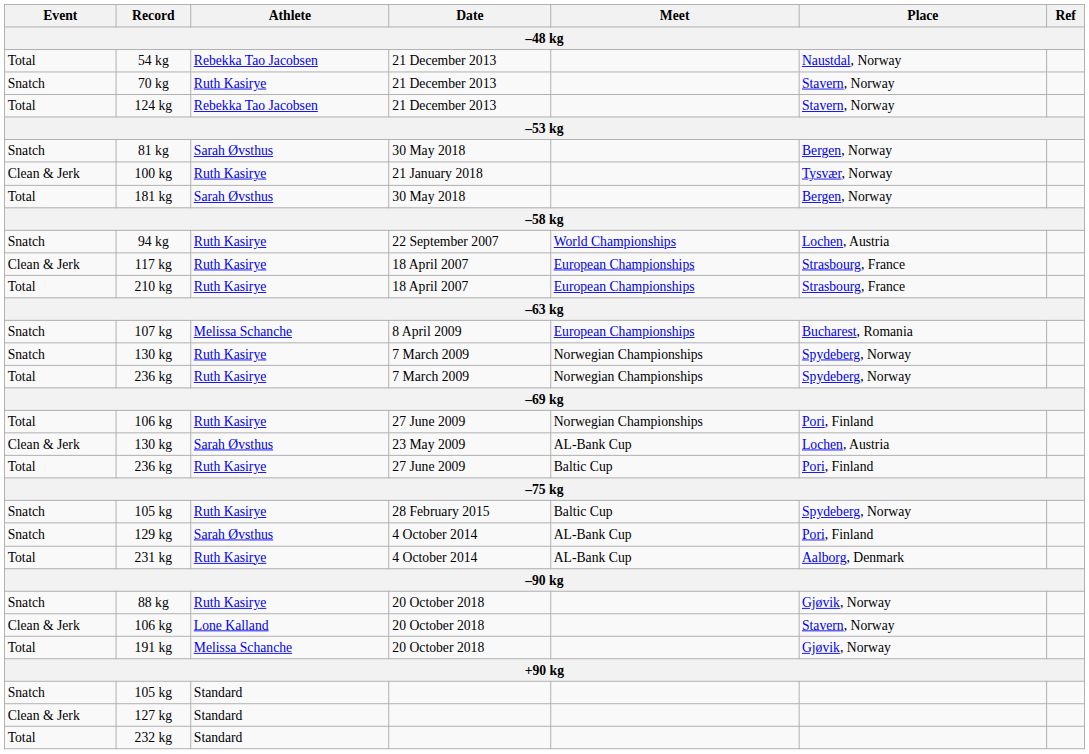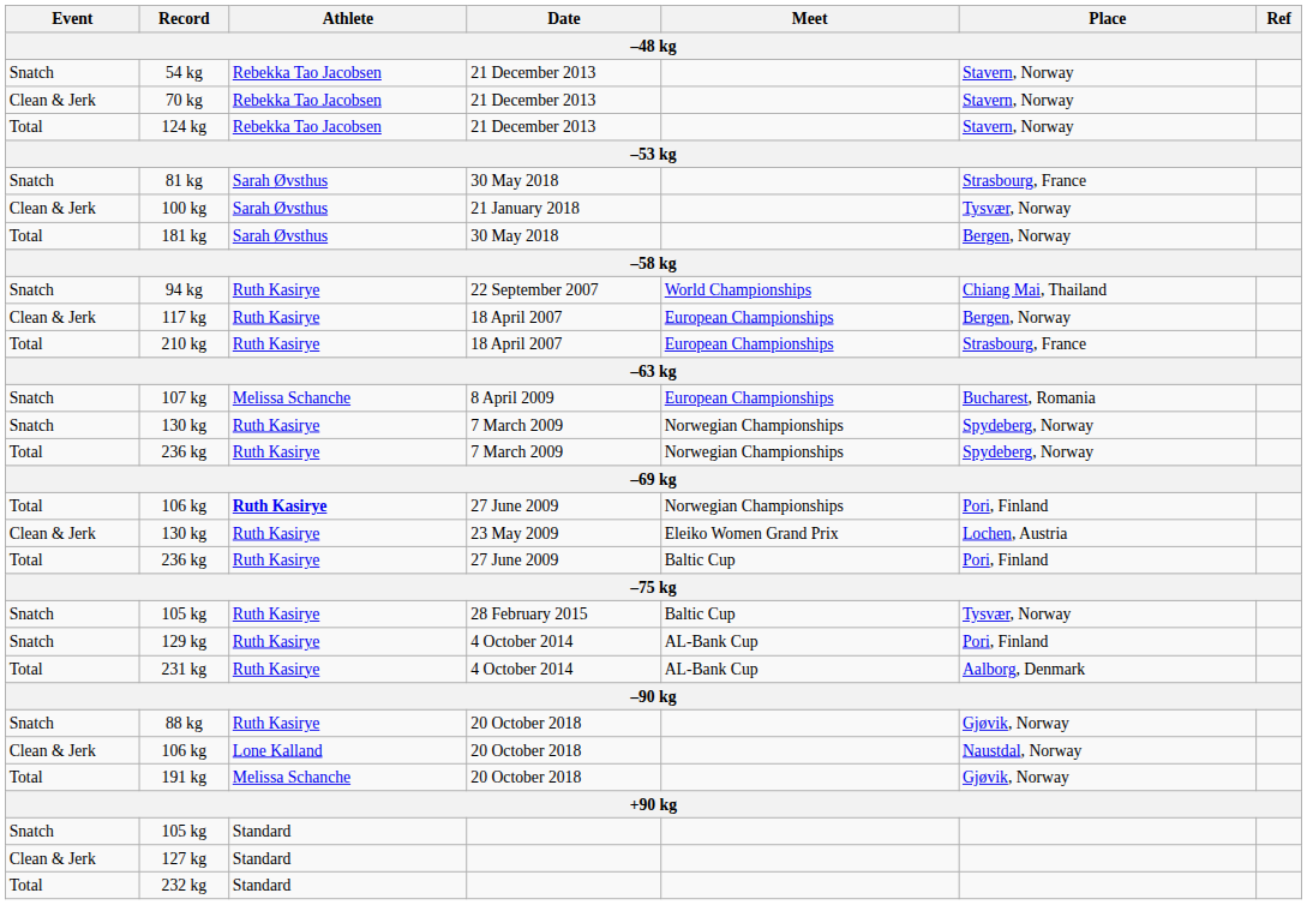 <table class="wikitable" style="font-size:95%; width: 95%;">
 <tr>
 <th width=9%>Event</th>
 <th width=6%>Record</th>
 <th width=16%>Athlete</th>
 <th width=13%>Date</th>
 <th width=20%>Meet</th>
 <th width=20%>Place</th>
 <th width=3%>Ref</th>
 </tr>
 <tr bgcolor="#DDDDDD">
 <th colspan="7">–48 kg</th>
 </tr>
 <tr>
-<td>Total</td>
+<td>Snatch</td>
 <td align="center">54 kg</td>
 <td><a href='#'>Rebekka Tao Jacobsen</a></td>
 <td>21 December 2013</td>
 <td></td>
-<td><a href='#'>Naustdal</a>, Norway</td>
+<td><a href='#'>Stavern</a>, Norway</td>
 <td></td>
 </tr>
 <tr>
-<td>Snatch</td>
+<td>Clean & Jerk</td>
 <td align="center">70 kg</td>
-<td><a href='#'>Ruth Kasirye</a></td>
+<td><a href='#'>Rebekka Tao Jacobsen</a></td>
 <td>21 December 2013</td>
 <td></td>
 <td><a href='#'>Stavern</a>, Norway</td>
 <td></td>
 </tr>
 <tr>
 <td>Total</td>
 <td align="center">124 kg</td>
 <td><a href='#'>Rebekka Tao Jacobsen</a></td>
 <td>21 December 2013</td>
 <td></td>
 <td><a href='#'>Stavern</a>, Norway</td>
 <td></td>
 </tr>
 <tr bgcolor="#DDDDDD">
 <th colspan="7">–53 kg</th>
 </tr>
 <tr>
 <td>Snatch</td>
 <td align="center">81 kg</td>
 <td><a href='#'>Sarah Øvsthus</a></td>
 <td>30 May 2018</td>
 <td></td>
-<td><a href='#'>Bergen</a>, Norway</td>
+<td><a href='#'>Strasbourg</a>, France</td>
 <td></td>
 </tr>
 <tr>
 <td>Clean & Jerk</td>
 <td align="center">100 kg</td>
-<td><a href='#'>Ruth Kasirye</a></td>
+<td><a href='#'>Sarah Øvsthus</a></td>
 <td>21 January 2018</td>
 <td></td>
 <td><a href='#'>Tysvær</a>, Norway</td>
 <td></td>
 </tr>
 <tr>
 <td>Total</td>
 <td align="center">181 kg</td>
 <td><a href='#'>Sarah Øvsthus</a></td>
 <td>30 May 2018</td>
 <td></td>
 <td><a href='#'>Bergen</a>, Norway</td>
 <td></td>
 </tr>
 <tr bgcolor="#DDDDDD">
 <th colspan="7">–58 kg</th>
 </tr>
 <tr>
 <td>Snatch</td>
 <td align="center">94 kg</td>
 <td><a href='#'>Ruth Kasirye</a></td>
 <td>22 September 2007</td>
 <td><a href='#'>World Championships</a></td>
-<td><a href='#'>Lochen</a>, Austria</td>
+<td><a href='#'>Chiang Mai</a>, Thailand</td>
 <td></td>
 </tr>
 <tr>
 <td>Clean & Jerk</td>
 <td align="center">117 kg</td>
 <td><a href='#'>Ruth Kasirye</a></td>
 <td>18 April 2007</td>
 <td><a href='#'>European Championships</a></td>
-<td><a href='#'>Strasbourg</a>, France</td>
+<td><a href='#'>Bergen</a>, Norway</td>
 <td></td>
 </tr>
 <tr>
 <td>Total</td>
 <td align="center">210 kg</td>
 <td><a href='#'>Ruth Kasirye</a></td>
 <td>18 April 2007</td>
 <td><a href='#'>European Championships</a></td>
 <td><a href='#'>Strasbourg</a>, France</td>
 <td></td>
 </tr>
 <tr bgcolor="#DDDDDD">
 <th colspan="7">–63 kg</th>
 </tr>
 <tr>
 <td>Snatch</td>
 <td align="center">107 kg</td>
 <td><a href='#'>Melissa Schanche</a></td>
 <td>8 April 2009</td>
 <td><a href='#'>European Championships</a></td>
 <td><a href='#'>Bucharest</a>, Romania</td>
 <td></td>
 </tr>
 <tr>
 <td>Snatch</td>
 <td align="center">130 kg</td>
 <td><a href='#'>Ruth Kasirye</a></td>
 <td>7 March 2009</td>
 <td>Norwegian Championships</td>
 <td><a href='#'>Spydeberg</a>, Norway</td>
 <td></td>
 </tr>
 <tr>
 <td>Total</td>
 <td align="center">236 kg</td>
 <td><a href='#'>Ruth Kasirye</a></td>
 <td>7 March 2009</td>
 <td>Norwegian Championships</td>
 <td><a href='#'>Spydeberg</a>, Norway</td>
 <td></td>
 </tr>
 <tr bgcolor="#DDDDDD">
 <th colspan="7">–69 kg</th>
 </tr>
 <tr>
 <td>Total</td>
 <td align="center">106 kg</td>
-<td><a href='#'>Ruth Kasirye</a></td>
+<td><strong><a href='#'>Ruth Kasirye</a></strong></td>
 <td>27 June 2009</td>
 <td>Norwegian Championships</td>
 <td><a href='#'>Pori</a>, Finland</td>
 <td></td>
 </tr>
 <tr>
 <td>Clean & Jerk</td>
 <td align="center">130 kg</td>
-<td><a href='#'>Sarah Øvsthus</a></td>
+<td><a href='#'>Ruth Kasirye</a></td>
 <td>23 May 2009</td>
-<td>AL-Bank Cup</td>
+<td>Eleiko Women Grand Prix</td>
 <td><a href='#'>Lochen</a>, Austria</td>
 <td></td>
 </tr>
 <tr>
 <td>Total</td>
 <td align="center">236 kg</td>
 <td><a href='#'>Ruth Kasirye</a></td>
 <td>27 June 2009</td>
 <td>Baltic Cup</td>
 <td><a href='#'>Pori</a>, Finland</td>
 <td></td>
 </tr>
 <tr bgcolor="#DDDDDD">
 <th colspan="7">–75 kg</th>
 </tr>
 <tr>
 <td>Snatch</td>
 <td align="center">105 kg</td>
 <td><a href='#'>Ruth Kasirye</a></td>
 <td>28 February 2015</td>
 <td>Baltic Cup</td>
-<td><a href='#'>Spydeberg</a>, Norway</td>
+<td><a href='#'>Tysvær</a>, Norway</td>
 <td></td>
 </tr>
 <tr>
 <td>Snatch</td>
 <td align="center">129 kg</td>
-<td><a href='#'>Sarah Øvsthus</a></td>
+<td><a href='#'>Ruth Kasirye</a></td>
 <td>4 October 2014</td>
 <td>AL-Bank Cup</td>
 <td><a href='#'>Pori</a>, Finland</td>
 <td></td>
 </tr>
 <tr>
 <td>Total</td>
 <td align="center">231 kg</td>
 <td><a href='#'>Ruth Kasirye</a></td>
 <td>4 October 2014</td>
 <td>AL-Bank Cup</td>
 <td><a href='#'>Aalborg</a>, Denmark</td>
 <td></td>
 </tr>
 <tr bgcolor="#DDDDDD">
 <th colspan="7">–90 kg</th>
 </tr>
 <tr>
 <td>Snatch</td>
 <td align="center">88 kg</td>
 <td><a href='#'>Ruth Kasirye</a></td>
 <td>20 October 2018</td>
 <td></td>
 <td><a href='#'>Gjøvik</a>, Norway</td>
 <td></td>
 </tr>
 <tr>
 <td>Clean & Jerk</td>
 <td align="center">106 kg</td>
 <td><a href='#'>Lone Kalland</a></td>
 <td>20 October 2018</td>
 <td></td>
-<td><a href='#'>Stavern</a>, Norway</td>
+<td><a href='#'>Naustdal</a>, Norway</td>
 <td></td>
 </tr>
 <tr>
 <td>Total</td>
 <td align="center">191 kg</td>
 <td><a href='#'>Melissa Schanche</a></td>
 <td>20 October 2018</td>
 <td></td>
 <td><a href='#'>Gjøvik</a>, Norway</td>
 <td></td>
 </tr>
 <tr>
 <th colspan="7">+90 kg</th>
 </tr>
 <tr>
 <td>Snatch</td>
 <td align="center">105 kg</td>
 <td>Standard</td>
 <td></td>
 <td></td>
 <td></td>
 <td></td>
 </tr>
 <tr>
 <td>Clean & Jerk</td>
 <td align="center">127 kg</td>
 <td>Standard</td>
 <td></td>
 <td></td>
 <td></td>
 <td></td>
 </tr>
 <tr>
 <td>Total</td>
 <td align="center">232 kg</td>
 <td>Standard</td>
 <td></td>
 <td></td>
 <td></td>
 <td></td>
 </tr>
 </table>
